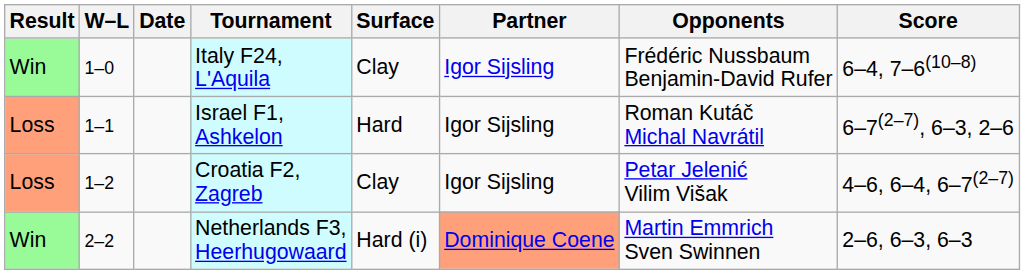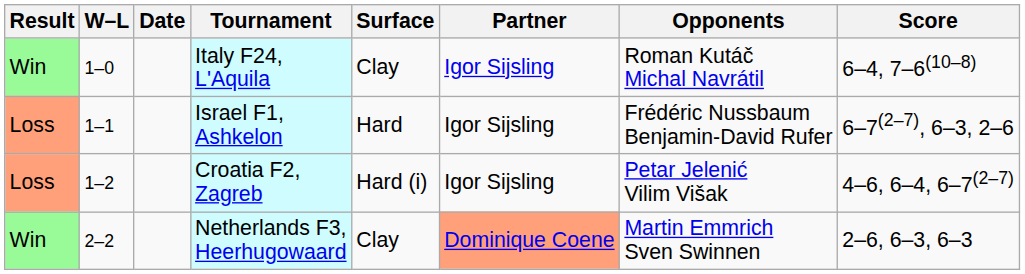 <table class="sortable wikitable nowrap">
 <tr>
 <th>Result</th>
 <th class="unsortable">W–L</th>
 <th>Date</th>
 <th>Tournament</th>
 <th>Surface</th>
 <th>Partner</th>
 <th>Opponents</th>
 <th class="unsortable">Score</th>
 </tr>
 <tr>
 <td bgcolor=98fb98>Win</td>
 <td><small>1–0</small></td>
 <td></td>
 <td style="background:#cffcff;">Italy F24, <br> <a href='#'>L'Aquila</a></td>
 <td>Clay</td>
 <td> <a href='#'>Igor Sijsling</a></td>
-<td> Frédéric Nussbaum<br> Benjamin-David Rufer</td>
+<td> Roman Kutáč<br> <a href='#'>Michal Navrátil</a></td>
 <td>6–4, 7–6<sup>(10–8)</sup></td>
 </tr>
 <tr>
 <td bgcolor=FFA07A>Loss</td>
 <td><small>1–1</small></td>
 <td></td>
 <td style="background:#cffcff;">Israel F1, <br> <a href='#'>Ashkelon</a></td>
 <td>Hard</td>
 <td> Igor Sijsling</td>
-<td> Roman Kutáč<br> <a href='#'>Michal Navrátil</a></td>
+<td> Frédéric Nussbaum<br> Benjamin-David Rufer</td>
 <td>6–7<sup>(2–7)</sup>, 6–3, 2–6</td>
 </tr>
 <tr>
 <td bgcolor=FFA07A>Loss</td>
 <td><small>1–2</small></td>
 <td></td>
 <td style="background:#cffcff;">Croatia F2, <br> <a href='#'>Zagreb</a></td>
-<td>Clay</td>
+<td>Hard (i)</td>
 <td> Igor Sijsling</td>
 <td> <a href='#'>Petar Jelenić</a><br> Vilim Višak</td>
 <td>4–6, 6–4, 6–7<sup>(2–7)</sup></td>
 </tr>
 <tr>
 <td bgcolor=98fb98>Win</td>
 <td><small>2–2</small></td>
 <td></td>
 <td style="background:#cffcff;">Netherlands F3, <br> <a href='#'>Heerhugowaard</a></td>
-<td>Hard (i)</td>
+<td>Clay</td>
 <td style="background: lightsalmon;"> <a href='#'>Dominique Coene</a></td>
 <td> <a href='#'>Martin Emmrich</a><br> Sven Swinnen</td>
 <td>2–6, 6–3, 6–3</td>
 </tr>
 </table>
